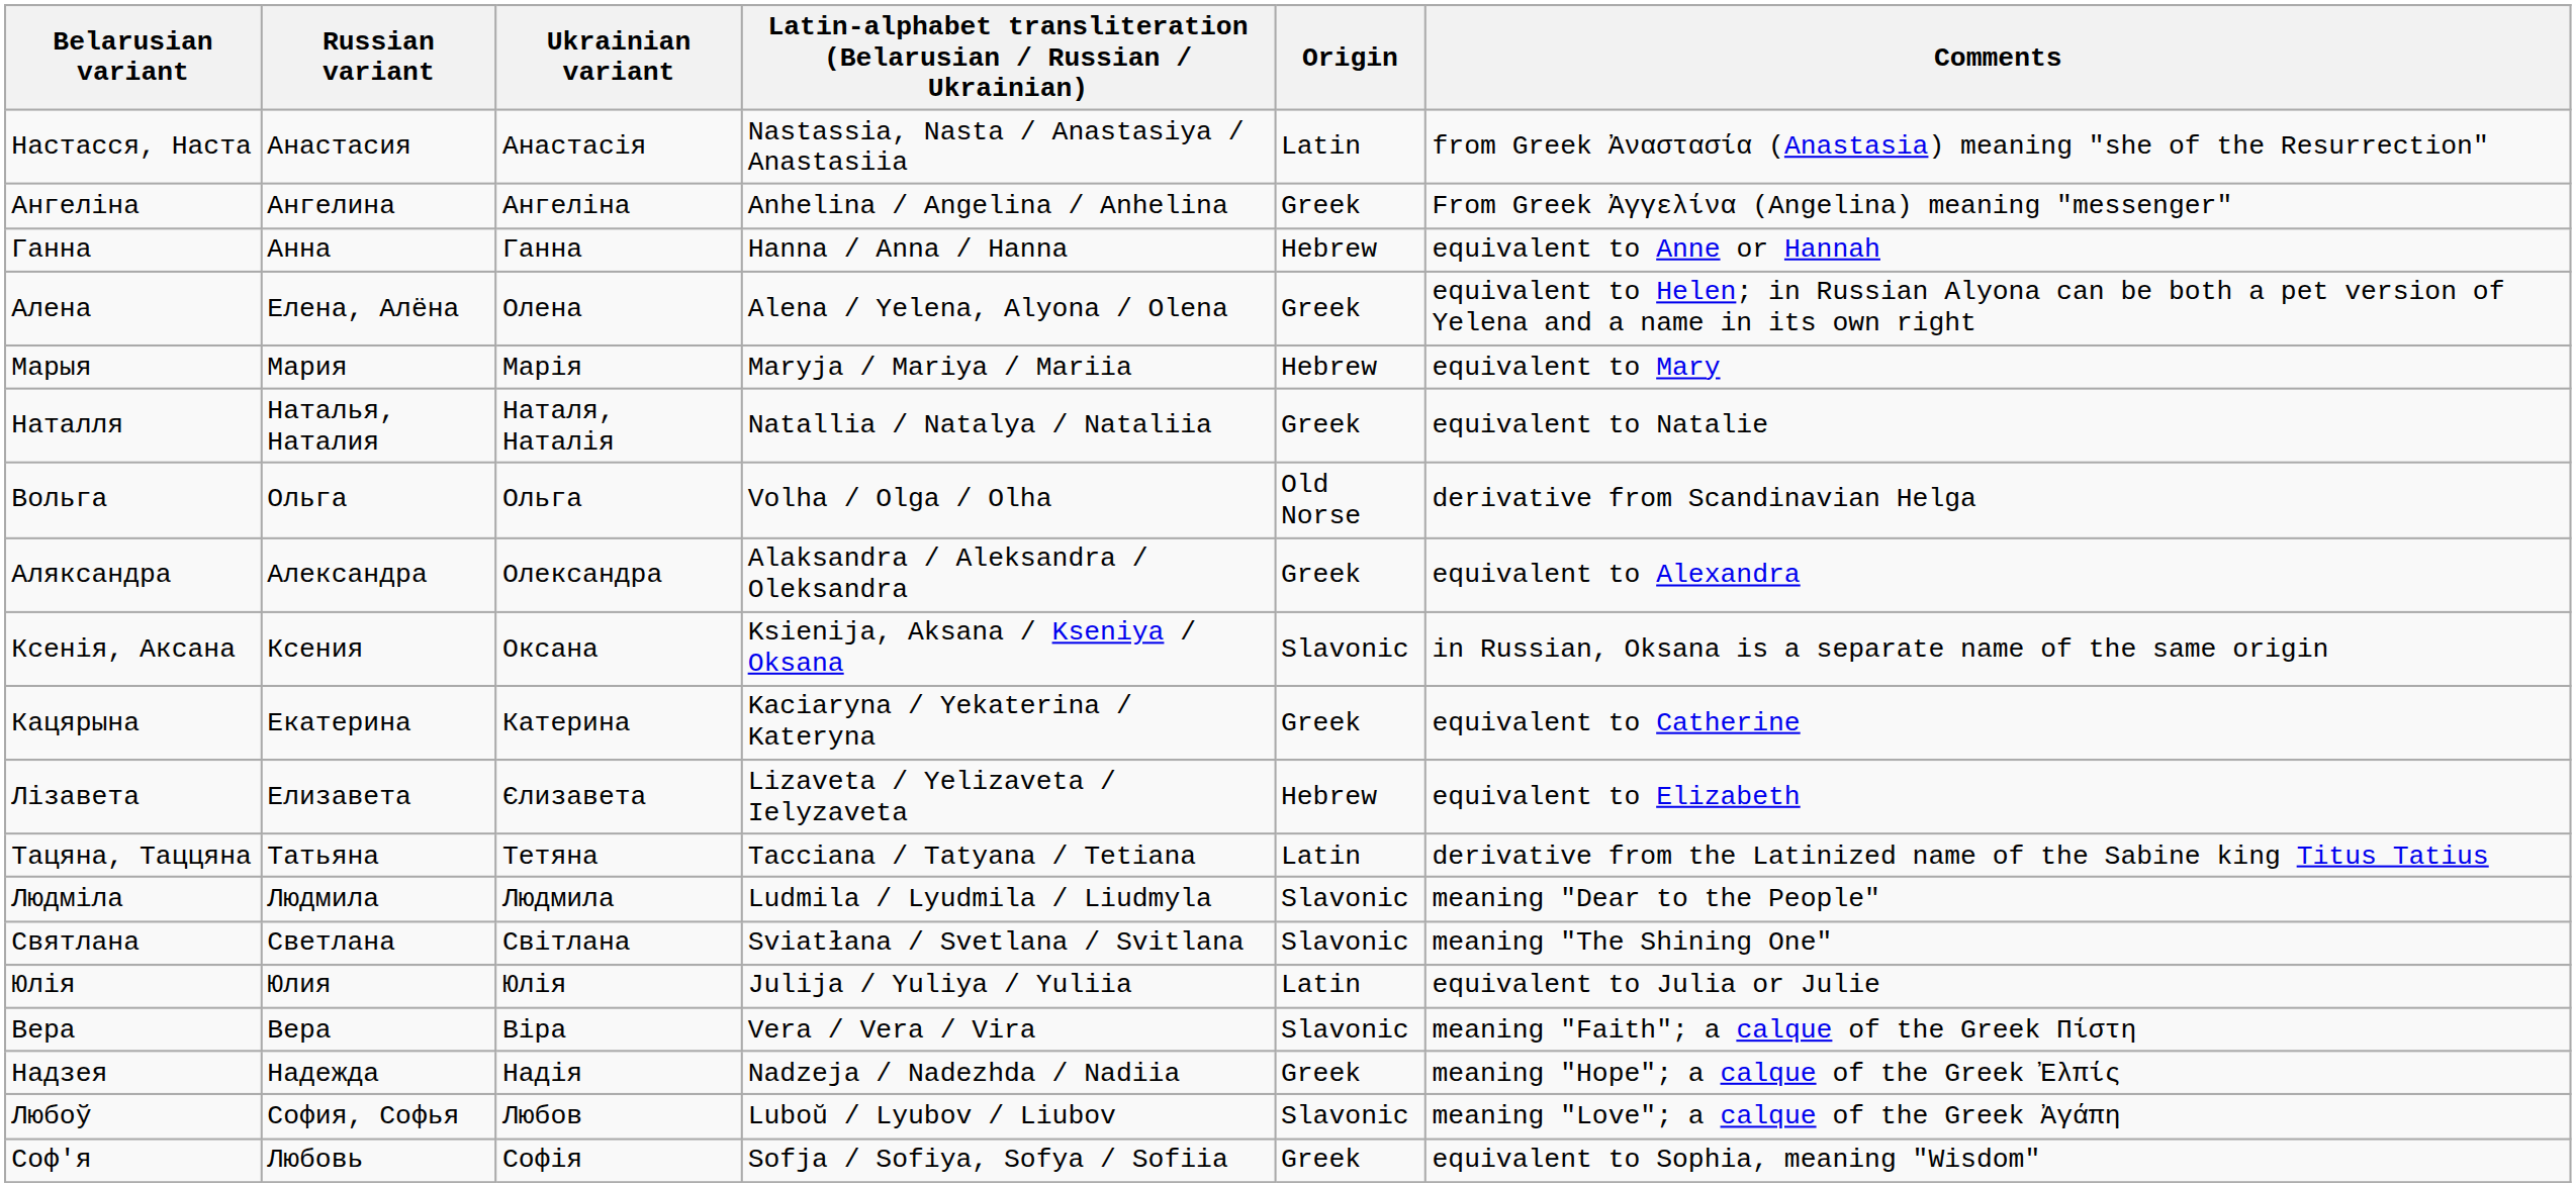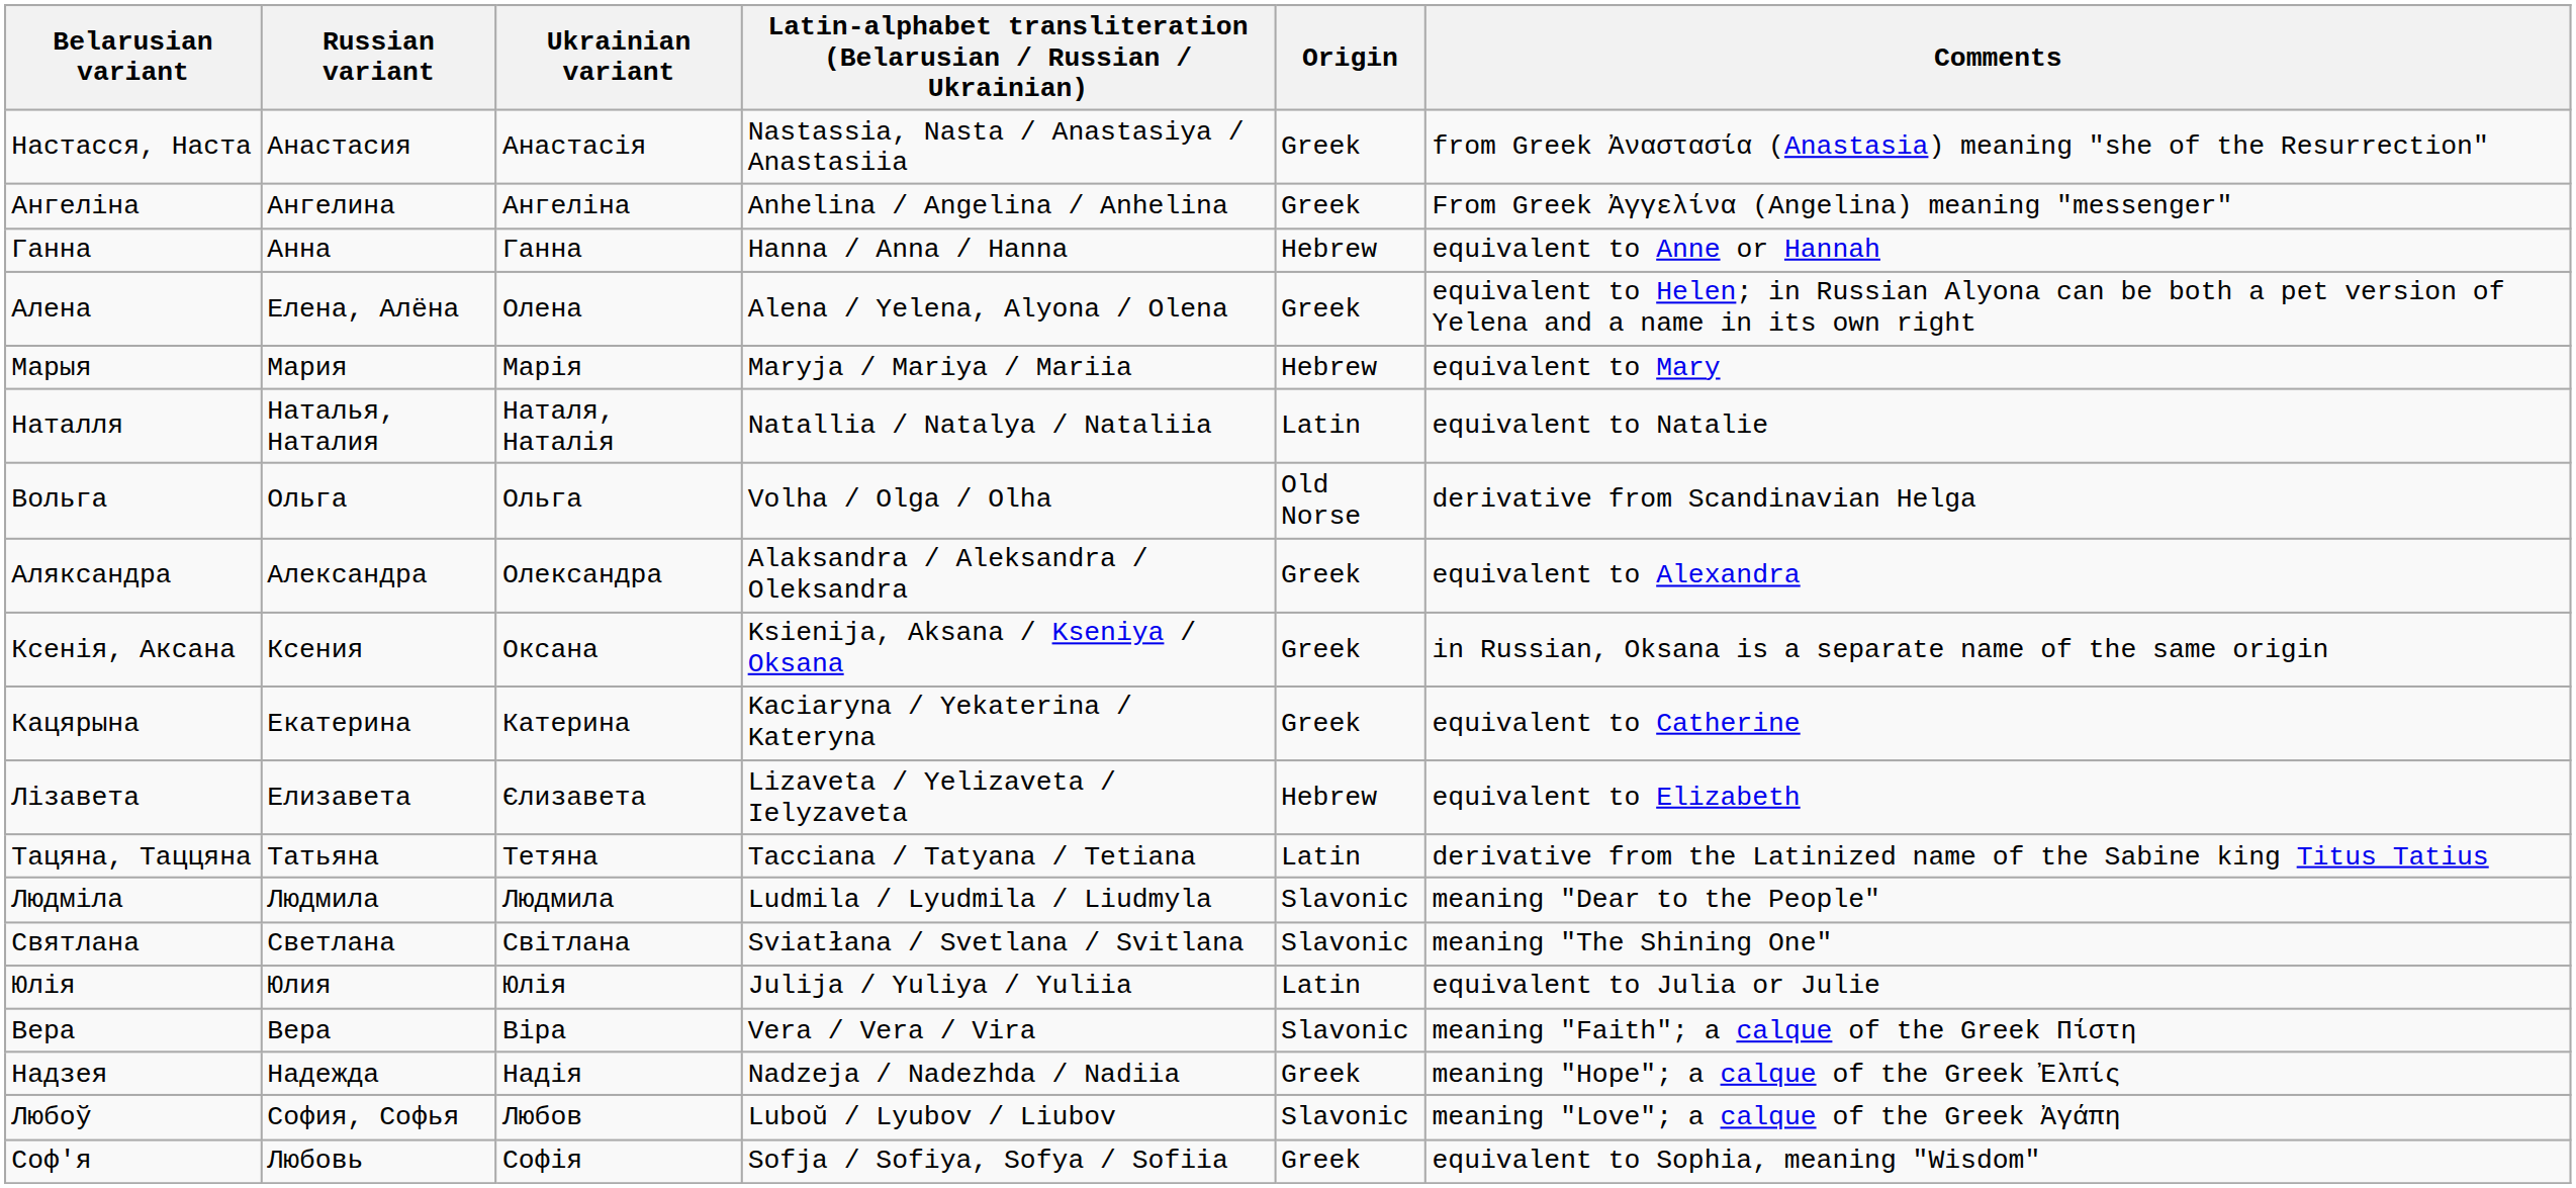 <table class="wikitable">
 <tr>
 <th>Belarusian variant</th>
 <th>Russian variant</th>
 <th>Ukrainian variant</th>
 <th>Latin-alphabet transliteration <br>(Belarusian / Russian / Ukrainian)</th>
 <th>Origin</th>
 <th>Comments</th>
 </tr>
 <tr>
 <td>Настасся, Наста</td>
 <td>Анастасия</td>
 <td>Анастасія</td>
 <td>Nastassia, Nasta / Anastasiya / Anastasiia</td>
-<td>Latin</td>
+<td>Greek</td>
 <td>from Greek Ἀναστασία (<a href='#'>Anastasia</a>) meaning "she of the Resurrection"</td>
 </tr>
 <tr>
 <td>Ангеліна</td>
 <td>Ангелина</td>
 <td>Ангеліна</td>
 <td>Anhelina / Angelina / Anhelina</td>
 <td>Greek</td>
 <td>From Greek Ἀγγελίνα (Angelina) meaning "messenger"</td>
 </tr>
 <tr>
 <td>Ганна</td>
 <td>Анна</td>
 <td>Ганна</td>
 <td>Hanna / Anna / Hanna</td>
 <td>Hebrew</td>
 <td>equivalent to <a href='#'>Anne</a> or <a href='#'>Hannah</a></td>
 </tr>
 <tr>
 <td>Алена</td>
 <td>Елена, Алёна</td>
 <td>Oленa</td>
 <td>Alena / Yelena, Alyona / Olena</td>
 <td>Greek</td>
 <td>equivalent to <a href='#'>Helen</a>; in Russian Alyona can be both a pet version of Yelena and a name in its own right</td>
 </tr>
 <tr>
 <td>Марыя</td>
 <td>Мария</td>
 <td>Марія</td>
 <td>Maryja / Mariya / Mariia</td>
 <td>Hebrew</td>
 <td>equivalent to <a href='#'>Mary</a></td>
 </tr>
 <tr>
 <td>Наталля</td>
 <td>Наталья, Наталия</td>
 <td>Наталя, Наталія</td>
 <td>Natallia / Natalya / Nataliia</td>
-<td>Greek</td>
+<td>Latin</td>
 <td>equivalent to Natalie</td>
 </tr>
 <tr>
 <td>Вольга</td>
 <td>Ольга</td>
 <td>Ольга</td>
 <td>Volha / Olga / Olha</td>
 <td>Old Norse</td>
 <td>derivative from Scandinavian Helga</td>
 </tr>
 <tr>
 <td>Аляксандра</td>
 <td>Александра</td>
 <td>Олександра</td>
 <td>Alaksandra / Aleksandra / Oleksandra</td>
 <td>Greek</td>
 <td>equivalent to <a href='#'>Alexandra</a></td>
 </tr>
 <tr>
 <td>Ксенія, Аксана</td>
 <td>Ксения</td>
 <td>Оксана</td>
 <td>Ksienija, Aksana / <a href='#'>Kseniya</a> / <a href='#'>Oksana</a></td>
-<td>Slavonic</td>
+<td>Greek</td>
 <td>in Russian, Oksana is a separate name of the same origin</td>
 </tr>
 <tr>
 <td>Кацярына</td>
 <td>Екатерина</td>
 <td>Катерина</td>
 <td>Kaciaryna / Yekaterina / Kateryna</td>
 <td>Greek</td>
 <td>equivalent to <a href='#'>Catherine</a></td>
 </tr>
 <tr>
 <td>Лізавета</td>
 <td>Елизавета</td>
 <td>Єлизавета</td>
 <td>Lizaveta / Yelizaveta / Ielyzaveta</td>
 <td>Hebrew</td>
 <td>equivalent to <a href='#'>Elizabeth</a></td>
 </tr>
 <tr>
 <td>Тацяна, Таццяна</td>
 <td>Татьяна</td>
 <td>Тетяна</td>
 <td>Tacciana / Tatyana / Tetiana</td>
 <td>Latin</td>
 <td>derivative from the Latinized name of the Sabine king <a href='#'>Titus Tatius</a></td>
 </tr>
 <tr>
 <td>Людміла</td>
 <td>Людмила</td>
 <td>Людмила</td>
 <td>Ludmila / Lyudmila / Liudmyla</td>
 <td>Slavonic</td>
 <td>meaning "Dear to the People"</td>
 </tr>
 <tr>
 <td>Святлана</td>
 <td>Светлана</td>
 <td>Світлана</td>
 <td>Sviatłana / Svetlana / Svitlana</td>
 <td>Slavonic</td>
 <td>meaning "The Shining One"</td>
 </tr>
 <tr>
 <td>Юлія</td>
 <td>Юлия</td>
 <td>Юлія</td>
 <td>Julija / Yuliya / Yuliia</td>
 <td>Latin</td>
 <td>equivalent to Julia or Julie</td>
 </tr>
 <tr>
 <td>Вера</td>
 <td>Вера</td>
 <td>Віра</td>
 <td>Vera / Vera / Vira</td>
 <td>Slavonic</td>
 <td>meaning "Faith"; a <a href='#'>calque</a> of the Greek Πίστη</td>
 </tr>
 <tr>
 <td>Надзея</td>
 <td>Надежда</td>
 <td>Надія</td>
 <td>Nadzeja / Nadezhda / Nadiia</td>
 <td>Greek</td>
 <td>meaning "Hope"; a <a href='#'>calque</a> of the Greek Ἐλπίς</td>
 </tr>
 <tr>
 <td>Любоў</td>
 <td>София, Софья</td>
 <td>Любов</td>
 <td>Luboŭ / Lyubov / Liubоv</td>
 <td>Slavonic</td>
 <td>meaning "Love"; a <a href='#'>calque</a> of the Greek Ἀγάπη</td>
 </tr>
 <tr>
 <td>Соф'я</td>
 <td>Любовь</td>
 <td>Софія</td>
 <td>Sofja / Sofiya, Sofya / Sofiia</td>
 <td>Greek</td>
 <td>equivalent to Sophia, meaning "Wisdom"</td>
 </tr>
 </table>
